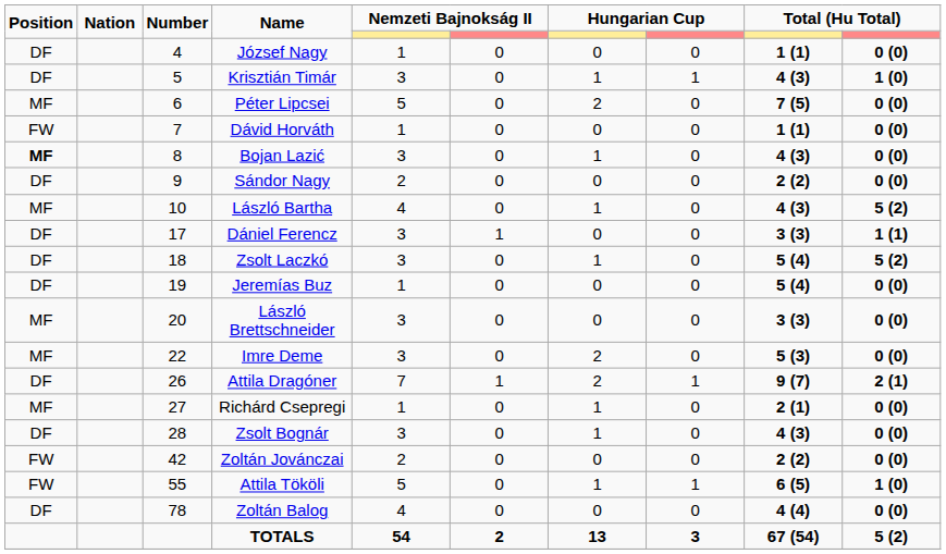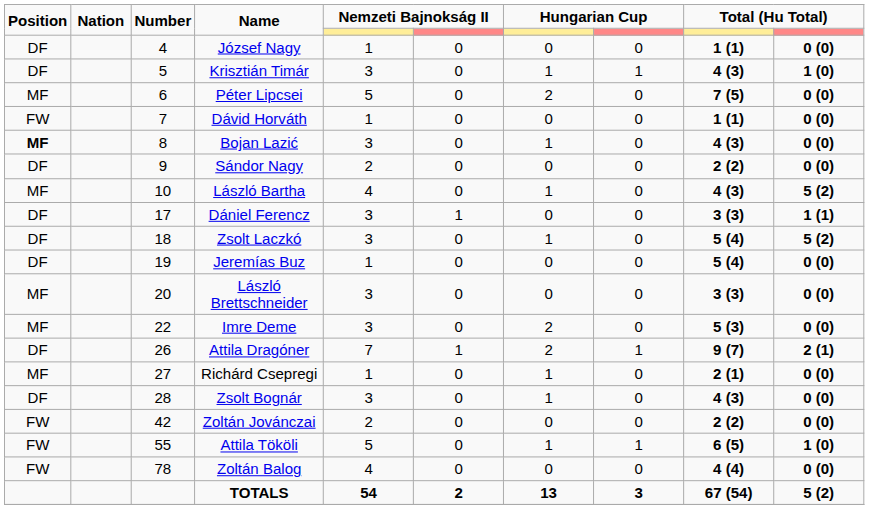 <table class="wikitable" style="font-size: 95%; text-align: center;">
 <tr>
 <td rowspan="2" width="5%" align="center"><strong>Position</strong></td>
 <td rowspan="2" width="7%" align="center"><strong>Nation</strong></td>
 <td rowspan="2" width="5%" align="center"><strong>Number</strong></td>
 <td rowspan="2" width="15%" align="center"><strong>Name</strong></td>
 <td colspan="2" align="center"><strong>Nemzeti Bajnokság II</strong></td>
 <td colspan="2" align="center"><strong>Hungarian Cup</strong></td>
 <td colspan="2" align="center"><strong>Total (Hu Total)</strong></td>
 </tr>
 <tr>
 <th width=60 style="background: #FFEE99"></th>
 <th width=60 style="background: #FF8888"></th>
 <th width=60 style="background: #FFEE99"></th>
 <th width=60 style="background: #FF8888"></th>
 <th width=60 style="background: #FFEE99"></th>
 <th width=60 style="background: #FF8888"></th>
 </tr>
 <tr>
 <td>DF</td>
 <td></td>
 <td>4</td>
 <td><a href='#'>József Nagy</a></td>
 <td>1</td>
 <td>0</td>
 <td>0</td>
 <td>0</td>
 <td><strong>1 (1)</strong></td>
 <td><strong>0 (0)</strong></td>
 </tr>
 <tr>
 <td>DF</td>
 <td></td>
 <td>5</td>
 <td><a href='#'>Krisztián Timár</a></td>
 <td>3</td>
 <td>0</td>
 <td>1</td>
 <td>1</td>
 <td><strong>4 (3)</strong></td>
 <td><strong>1 (0)</strong></td>
 </tr>
 <tr>
 <td>MF</td>
 <td></td>
 <td>6</td>
 <td><a href='#'>Péter Lipcsei</a></td>
 <td>5</td>
 <td>0</td>
 <td>2</td>
 <td>0</td>
 <td><strong>7 (5)</strong></td>
 <td><strong>0 (0)</strong></td>
 </tr>
 <tr>
 <td>FW</td>
 <td></td>
 <td>7</td>
 <td><a href='#'>Dávid Horváth</a></td>
 <td>1</td>
 <td>0</td>
 <td>0</td>
 <td>0</td>
 <td><strong>1 (1)</strong></td>
 <td><strong>0 (0)</strong></td>
 </tr>
 <tr>
 <td><strong>MF</strong></td>
 <td></td>
 <td>8</td>
 <td><a href='#'>Bojan Lazić</a></td>
 <td>3</td>
 <td>0</td>
 <td>1</td>
 <td>0</td>
 <td><strong>4 (3)</strong></td>
 <td><strong>0 (0)</strong></td>
 </tr>
 <tr>
 <td>DF</td>
 <td></td>
 <td>9</td>
 <td><a href='#'>Sándor Nagy</a></td>
 <td>2</td>
 <td>0</td>
 <td>0</td>
 <td>0</td>
 <td><strong>2 (2)</strong></td>
 <td><strong>0 (0)</strong></td>
 </tr>
 <tr>
 <td>MF</td>
 <td></td>
 <td>10</td>
 <td><a href='#'>László Bartha</a></td>
 <td>4</td>
 <td>0</td>
 <td>1</td>
 <td>0</td>
 <td><strong>4 (3)</strong></td>
 <td><strong>5 (2)</strong></td>
 </tr>
 <tr>
 <td>DF</td>
 <td></td>
 <td>17</td>
 <td><a href='#'>Dániel Ferencz</a></td>
 <td>3</td>
 <td>1</td>
 <td>0</td>
 <td>0</td>
 <td><strong>3 (3)</strong></td>
 <td><strong>1 (1)</strong></td>
 </tr>
 <tr>
 <td>DF</td>
 <td></td>
 <td>18</td>
 <td><a href='#'>Zsolt Laczkó</a></td>
 <td>3</td>
 <td>0</td>
 <td>1</td>
 <td>0</td>
 <td><strong>5 (4)</strong></td>
 <td><strong>5 (2)</strong></td>
 </tr>
 <tr>
 <td>DF</td>
 <td></td>
 <td>19</td>
 <td><a href='#'>Jeremías Buz</a></td>
 <td>1</td>
 <td>0</td>
 <td>0</td>
 <td>0</td>
 <td><strong>5 (4)</strong></td>
 <td><strong>0 (0)</strong></td>
 </tr>
 <tr>
 <td>MF</td>
 <td></td>
 <td>20</td>
 <td><a href='#'>László Brettschneider</a></td>
 <td>3</td>
 <td>0</td>
 <td>0</td>
 <td>0</td>
 <td><strong>3 (3)</strong></td>
 <td><strong>0 (0)</strong></td>
 </tr>
 <tr>
 <td>MF</td>
 <td></td>
 <td>22</td>
 <td><a href='#'>Imre Deme</a></td>
 <td>3</td>
 <td>0</td>
 <td>2</td>
 <td>0</td>
 <td><strong>5 (3)</strong></td>
 <td><strong>0 (0)</strong></td>
 </tr>
 <tr>
 <td>DF</td>
 <td></td>
 <td>26</td>
 <td><a href='#'>Attila Dragóner</a></td>
 <td>7</td>
 <td>1</td>
 <td>2</td>
 <td>1</td>
 <td><strong>9 (7)</strong></td>
 <td><strong>2 (1)</strong></td>
 </tr>
 <tr>
 <td>MF</td>
 <td></td>
 <td>27</td>
 <td>Richárd Csepregi</td>
 <td>1</td>
 <td>0</td>
 <td>1</td>
 <td>0</td>
 <td><strong>2 (1)</strong></td>
 <td><strong>0 (0)</strong></td>
 </tr>
 <tr>
 <td>DF</td>
 <td></td>
 <td>28</td>
 <td><a href='#'>Zsolt Bognár</a></td>
 <td>3</td>
 <td>0</td>
 <td>1</td>
 <td>0</td>
 <td><strong>4 (3)</strong></td>
 <td><strong>0 (0)</strong></td>
 </tr>
 <tr>
 <td>FW</td>
 <td></td>
 <td>42</td>
 <td><a href='#'>Zoltán Jovánczai</a></td>
 <td>2</td>
 <td>0</td>
 <td>0</td>
 <td>0</td>
 <td><strong>2 (2)</strong></td>
 <td><strong>0 (0)</strong></td>
 </tr>
 <tr>
 <td>FW</td>
 <td></td>
 <td>55</td>
 <td><a href='#'>Attila Tököli</a></td>
 <td>5</td>
 <td>0</td>
 <td>1</td>
 <td>1</td>
 <td><strong>6 (5)</strong></td>
 <td><strong>1 (0)</strong></td>
 </tr>
 <tr>
-<td>DF</td>
+<td>FW</td>
 <td></td>
 <td>78</td>
 <td><a href='#'>Zoltán Balog</a></td>
 <td>4</td>
 <td>0</td>
 <td>0</td>
 <td>0</td>
 <td><strong>4 (4)</strong></td>
 <td><strong>0 (0)</strong></td>
 </tr>
 <tr>
 <td></td>
 <td></td>
 <td></td>
 <td><strong>TOTALS</strong></td>
 <td><strong>54</strong></td>
 <td><strong>2</strong></td>
 <td><strong>13</strong></td>
 <td><strong>3</strong></td>
 <td><strong>67 (54)</strong></td>
 <td><strong>5 (2)</strong></td>
 </tr>
 <tr>
 </tr>
 </table>
